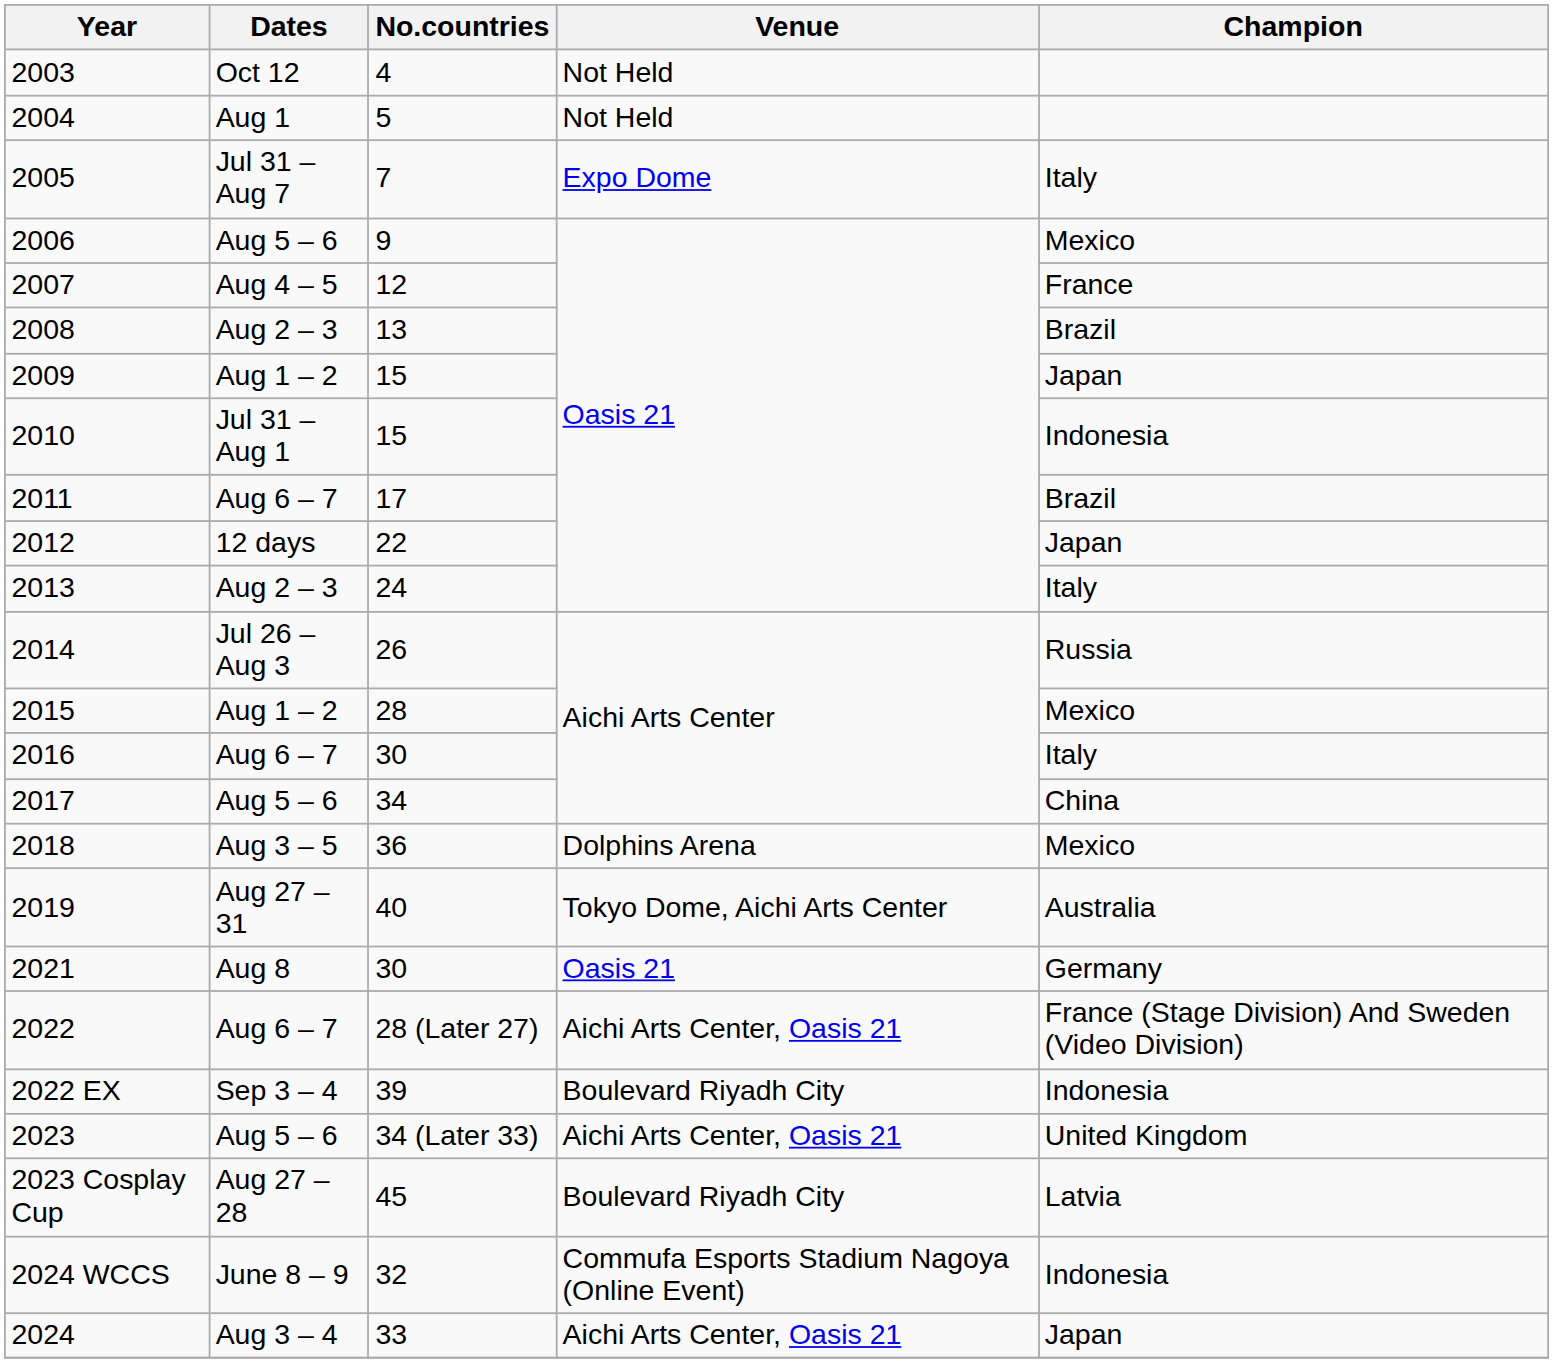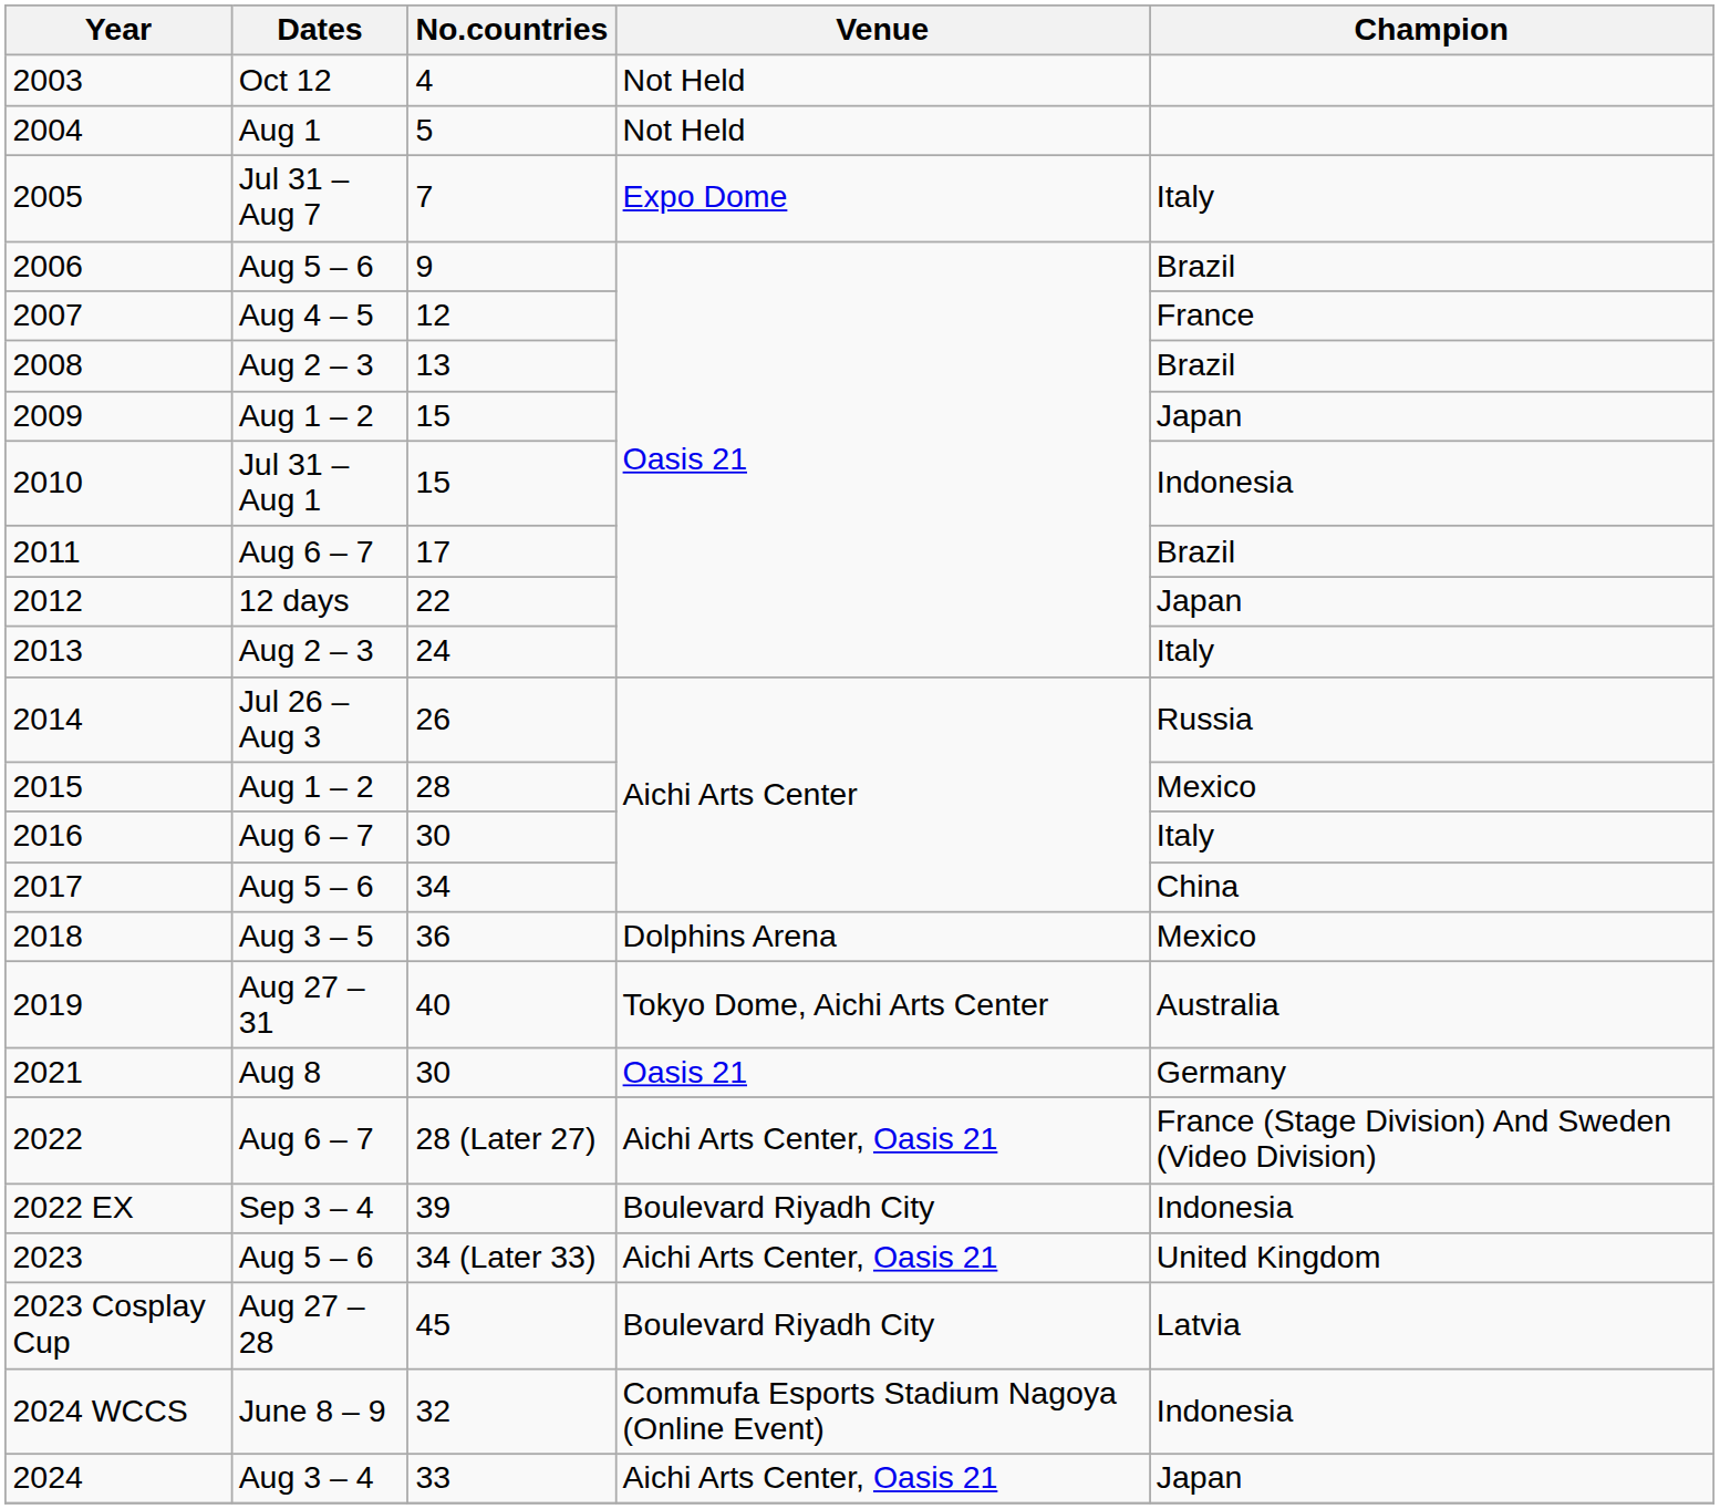 <table class="wikitable">
 <tr>
 <th>Year</th>
 <th>Dates</th>
 <th>No.countries</th>
 <th>Venue</th>
 <th>Champion</th>
 </tr>
 <tr>
 <td>2003</td>
 <td>Oct 12</td>
 <td>4</td>
 <td>Not Held</td>
 <td></td>
 </tr>
 <tr>
 <td>2004</td>
 <td>Aug 1</td>
 <td>5</td>
 <td>Not Held</td>
 <td></td>
 </tr>
 <tr>
 <td>2005</td>
 <td>Jul 31 – Aug 7</td>
 <td>7</td>
 <td><a href='#'>Expo Dome</a></td>
 <td>Italy</td>
 </tr>
 <tr>
 <td>2006</td>
 <td>Aug 5 – 6</td>
 <td>9</td>
 <td rowspan="8"><a href='#'>Oasis 21</a></td>
-<td>Mexico</td>
+<td>Brazil</td>
 </tr>
 <tr>
 <td>2007</td>
 <td>Aug 4 – 5</td>
 <td>12</td>
 <td>France</td>
 </tr>
 <tr>
 <td>2008</td>
 <td>Aug 2 – 3</td>
 <td>13</td>
 <td>Brazil</td>
 </tr>
 <tr>
 <td>2009</td>
 <td>Aug 1 – 2</td>
 <td>15</td>
 <td>Japan</td>
 </tr>
 <tr>
 <td>2010</td>
 <td>Jul 31 – Aug 1</td>
 <td>15</td>
 <td>Indonesia</td>
 </tr>
 <tr>
 <td>2011</td>
 <td>Aug 6 – 7</td>
 <td>17</td>
 <td>Brazil</td>
 </tr>
 <tr>
 <td>2012</td>
 <td>12 days</td>
 <td>22</td>
 <td>Japan</td>
 </tr>
 <tr>
 <td>2013</td>
 <td>Aug 2 – 3</td>
 <td>24</td>
 <td>Italy</td>
 </tr>
 <tr>
 <td>2014</td>
 <td>Jul 26 – Aug 3</td>
 <td>26</td>
 <td rowspan="4">Aichi Arts Center</td>
 <td>Russia</td>
 </tr>
 <tr>
 <td>2015</td>
 <td>Aug 1 – 2</td>
 <td>28</td>
 <td>Mexico</td>
 </tr>
 <tr>
 <td>2016</td>
 <td>Aug 6 – 7</td>
 <td>30</td>
 <td>Italy</td>
 </tr>
 <tr>
 <td>2017</td>
 <td>Aug 5 – 6</td>
 <td>34</td>
 <td>China</td>
 </tr>
 <tr>
 <td>2018</td>
 <td>Aug 3 – 5</td>
 <td>36</td>
 <td>Dolphins Arena</td>
 <td>Mexico</td>
 </tr>
 <tr>
 <td>2019</td>
 <td>Aug 27 – 31</td>
 <td>40</td>
 <td>Tokyo Dome, Aichi Arts Center</td>
 <td>Australia</td>
 </tr>
 <tr>
 <td>2021</td>
 <td>Aug 8</td>
 <td>30</td>
 <td><a href='#'>Oasis 21</a></td>
 <td>Germany</td>
 </tr>
 <tr>
 <td>2022</td>
 <td>Aug 6 – 7</td>
 <td>28 (Later 27)</td>
 <td>Aichi Arts Center, <a href='#'>Oasis 21</a></td>
 <td>France (Stage Division) And Sweden (Video Division)</td>
 </tr>
 <tr>
 <td>2022 EX</td>
 <td>Sep 3 – 4</td>
 <td>39</td>
 <td>Boulevard Riyadh City</td>
 <td>Indonesia</td>
 </tr>
 <tr>
 <td>2023</td>
 <td>Aug 5 – 6</td>
 <td>34 (Later 33)</td>
 <td>Aichi Arts Center, <a href='#'>Oasis 21</a></td>
 <td>United Kingdom</td>
 </tr>
 <tr>
 <td>2023 Cosplay Cup</td>
 <td>Aug 27 – 28</td>
 <td>45</td>
 <td>Boulevard Riyadh City</td>
 <td>Latvia</td>
 </tr>
 <tr>
 <td>2024 WCCS</td>
 <td>June 8 – 9</td>
 <td>32</td>
 <td>Commufa Esports Stadium Nagoya (Online Event)</td>
 <td>Indonesia</td>
 </tr>
 <tr>
 <td>2024</td>
 <td>Aug 3 – 4</td>
 <td>33</td>
 <td>Aichi Arts Center, <a href='#'>Oasis 21</a></td>
 <td>Japan</td>
 </tr>
 <tr>
 </tr>
 </table>
